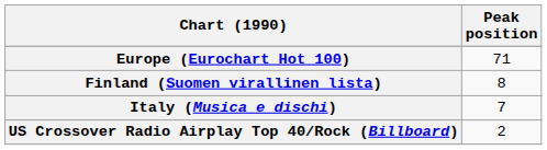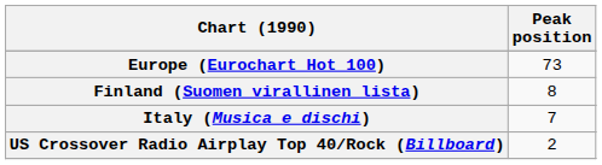 <table class="wikitable sortable plainrowheaders" style="text-align:center">
 <tr>
 <th>Chart (1990)</th>
 <th>Peak<br>position</th>
 </tr>
 <tr>
 </tr>
 <tr>
 </tr>
 <tr>
 <th scope="row">Europe (<a href='#'>Eurochart Hot 100</a>)</th>
-<td>71</td>
+<td>73</td>
 </tr>
 <tr>
 <th scope="row">Finland (<a href='#'>Suomen virallinen lista</a>)</th>
 <td>8</td>
 </tr>
 <tr>
 </tr>
 <tr>
 <th scope="row">Italy (<em><a href='#'>Musica e dischi</a></em>)</th>
 <td>7</td>
 </tr>
 <tr>
 </tr>
 <tr>
 </tr>
 <tr>
 </tr>
 <tr>
 </tr>
 <tr>
 </tr>
 <tr>
 <th scope="row">US Crossover Radio Airplay Top 40/Rock (<em><a href='#'>Billboard</a></em>)</th>
 <td>2</td>
 </tr>
 <tr>
 </tr>
 <tr>
 </tr>
 </table>
